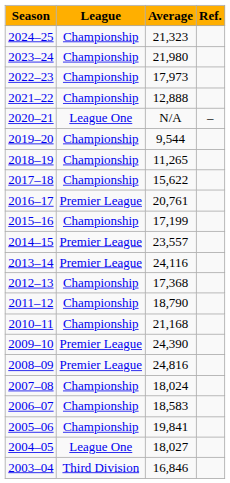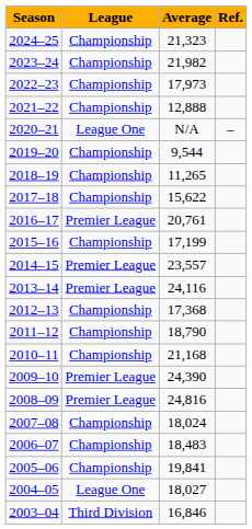 <table class="wikitable" style="text-align: center;margin-left:1em;float:right"">
 <tr>
 <th style="background-color:#FFAF00; color:000000; border:3px ##;">Season</th>
 <th style="background-color:#FFAF00; color:000000; border:3px ##;">League</th>
 <th style="background-color:#FFAF00; color:000000; border:3px ##;">Average</th>
 <th style="background-color:#FFAF00; color:000000; border:3px ##;">Ref.</th>
 </tr>
 <tr>
 <td><a href='#'>2024–25</a></td>
 <td><a href='#'>Championship</a></td>
 <td>21,323</td>
 <td></td>
 </tr>
 <tr>
 <td><a href='#'>2023–24</a></td>
 <td><a href='#'>Championship</a></td>
-<td>21,980</td>
+<td>21,982</td>
 <td></td>
 </tr>
 <tr>
 <td><a href='#'>2022–23</a></td>
 <td><a href='#'>Championship</a></td>
 <td>17,973</td>
 <td></td>
 </tr>
 <tr>
 <td><a href='#'>2021–22</a></td>
 <td><a href='#'>Championship</a></td>
 <td>12,888</td>
 <td></td>
 </tr>
 <tr>
 <td><a href='#'>2020–21</a></td>
 <td><a href='#'>League One</a></td>
 <td>N/A</td>
 <td>–</td>
 </tr>
 <tr>
 <td><a href='#'>2019–20</a></td>
 <td><a href='#'>Championship</a></td>
 <td>9,544</td>
 <td></td>
 </tr>
 <tr>
 <td><a href='#'>2018–19</a></td>
 <td><a href='#'>Championship</a></td>
 <td>11,265</td>
 <td></td>
 </tr>
 <tr>
 <td><a href='#'>2017–18</a></td>
 <td><a href='#'>Championship</a></td>
 <td>15,622</td>
 <td></td>
 </tr>
 <tr>
 <td><a href='#'>2016–17</a></td>
 <td><a href='#'>Premier League</a></td>
 <td>20,761</td>
 <td></td>
 </tr>
 <tr>
 <td><a href='#'>2015–16</a></td>
 <td><a href='#'>Championship</a></td>
 <td>17,199</td>
 <td></td>
 </tr>
 <tr>
 <td><a href='#'>2014–15</a></td>
 <td><a href='#'>Premier League</a></td>
 <td>23,557</td>
 <td></td>
 </tr>
 <tr>
 <td><a href='#'>2013–14</a></td>
 <td><a href='#'>Premier League</a></td>
 <td>24,116</td>
 <td></td>
 </tr>
 <tr>
 <td><a href='#'>2012–13</a></td>
 <td><a href='#'>Championship</a></td>
 <td>17,368</td>
 <td></td>
 </tr>
 <tr>
 <td><a href='#'>2011–12</a></td>
 <td><a href='#'>Championship</a></td>
 <td>18,790</td>
 <td></td>
 </tr>
 <tr>
 <td><a href='#'>2010–11</a></td>
 <td><a href='#'>Championship</a></td>
 <td>21,168</td>
 <td></td>
 </tr>
 <tr>
 <td><a href='#'>2009–10</a></td>
 <td><a href='#'>Premier League</a></td>
 <td>24,390</td>
 <td></td>
 </tr>
 <tr>
 <td><a href='#'>2008–09</a></td>
 <td><a href='#'>Premier League</a></td>
 <td>24,816</td>
 <td></td>
 </tr>
 <tr>
 <td><a href='#'>2007–08</a></td>
 <td><a href='#'>Championship</a></td>
 <td>18,024</td>
 <td></td>
 </tr>
 <tr>
 <td><a href='#'>2006–07</a></td>
 <td><a href='#'>Championship</a></td>
-<td>18,583</td>
+<td>18,483</td>
 <td></td>
 </tr>
 <tr>
 <td><a href='#'>2005–06</a></td>
 <td><a href='#'>Championship</a></td>
 <td>19,841</td>
 <td></td>
 </tr>
 <tr>
 <td><a href='#'>2004–05</a></td>
 <td><a href='#'>League One</a></td>
 <td>18,027</td>
 <td></td>
 </tr>
 <tr>
 <td><a href='#'>2003–04</a></td>
 <td><a href='#'>Third Division</a></td>
 <td>16,846</td>
 <td></td>
 </tr>
 </table>
